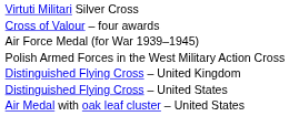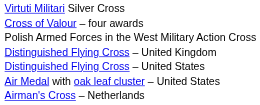 <table>
 <tr>
 <td></td>
 <td><a href='#'>Virtuti Militari</a> Silver Cross</td>
 </tr>
 <tr>
 <td></td>
 <td><a href='#'>Cross of Valour</a> – four awards</td>
-</tr>
-<tr>
-<td></td>
-<td>Air Force Medal (for War 1939–1945)</td>
 </tr>
 <tr>
 <td></td>
 <td>Polish Armed Forces in the West Military Action Cross</td>
 </tr>
 <tr>
 <td></td>
 <td><a href='#'>Distinguished Flying Cross</a> – United Kingdom</td>
 </tr>
 <tr>
 <td></td>
 <td><a href='#'>Distinguished Flying Cross</a> – United States</td>
 </tr>
 <tr>
 <td></td>
 <td><a href='#'>Air Medal</a> with <a href='#'>oak leaf cluster</a> – United States</td>
 </tr>
+<tr>
+<td></td>
+<td><a href='#'>Airman's Cross</a> – Netherlands</td>
+</tr>
 </table>
